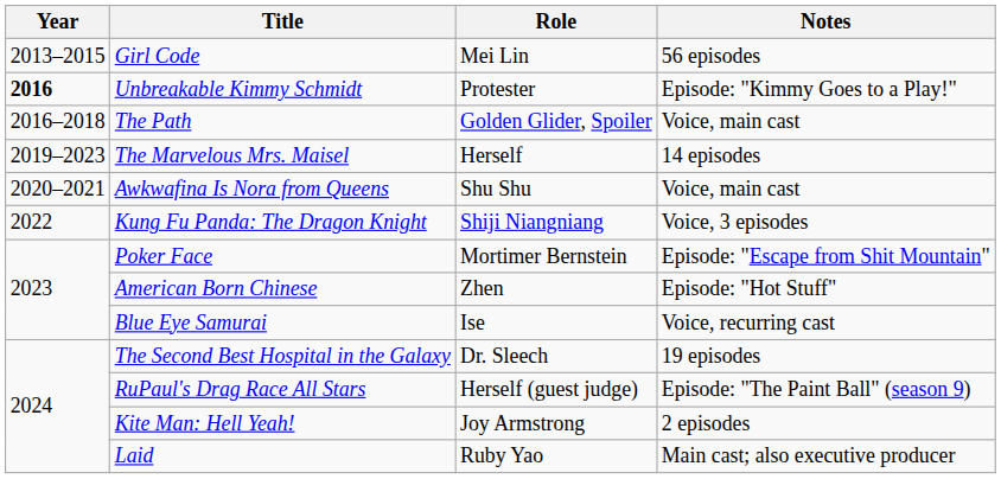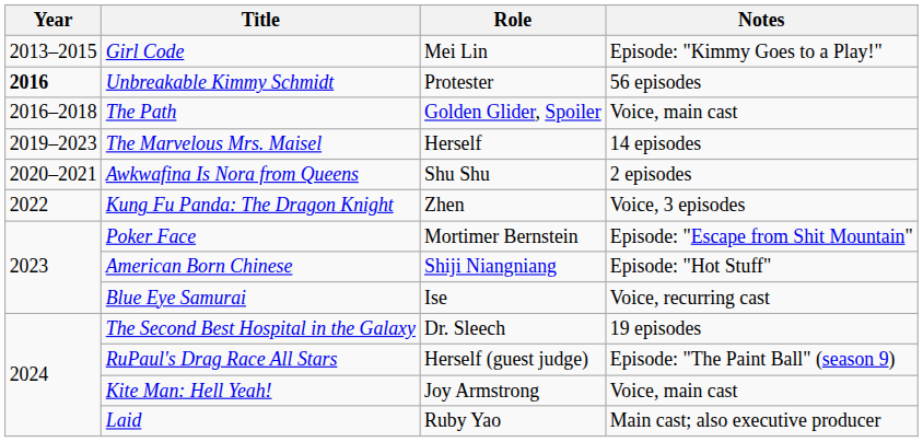 <table class="wikitable sortable">
 <tr>
 <th>Year</th>
 <th>Title</th>
 <th>Role</th>
 <th class="unsortable">Notes</th>
 </tr>
 <tr>
 <td>2013–2015</td>
 <td><em><a href='#'>Girl Code</a></em></td>
 <td>Mei Lin</td>
-<td>56 episodes</td>
+<td>Episode: "Kimmy Goes to a Play!"</td>
 </tr>
 <tr>
 <td><strong>2016</strong></td>
 <td><em><a href='#'>Unbreakable Kimmy Schmidt</a></em></td>
 <td>Protester</td>
-<td>Episode: "Kimmy Goes to a Play!"</td>
+<td>56 episodes</td>
 </tr>
 <tr>
 <td>2016–2018</td>
 <td><em><a href='#'>The Path</a></em></td>
 <td><a href='#'>Golden Glider</a>, <a href='#'>Spoiler</a></td>
 <td>Voice, main cast</td>
 </tr>
 <tr>
 <td>2019–2023</td>
 <td><em><a href='#'>The Marvelous Mrs. Maisel</a></em></td>
 <td>Herself</td>
 <td>14 episodes</td>
 </tr>
 <tr>
 <td>2020–2021</td>
 <td><em><a href='#'>Awkwafina Is Nora from Queens</a></em></td>
 <td>Shu Shu</td>
-<td>Voice, main cast</td>
+<td>2 episodes</td>
 </tr>
 <tr>
 <td>2022</td>
 <td><em><a href='#'>Kung Fu Panda: The Dragon Knight</a></em></td>
-<td><a href='#'>Shiji Niangniang</a></td>
+<td>Zhen</td>
 <td>Voice, 3 episodes</td>
 </tr>
 <tr>
 <td rowspan="3">2023</td>
 <td><em><a href='#'>Poker Face</a></em></td>
 <td>Mortimer Bernstein</td>
 <td>Episode: "<a href='#'>Escape from Shit Mountain</a>"</td>
 </tr>
 <tr>
 <td><em><a href='#'>American Born Chinese</a></em></td>
-<td>Zhen</td>
+<td><a href='#'>Shiji Niangniang</a></td>
 <td>Episode: "Hot Stuff"</td>
 </tr>
 <tr>
 <td><em><a href='#'>Blue Eye Samurai</a></em></td>
 <td>Ise</td>
 <td>Voice, recurring cast</td>
 </tr>
 <tr>
 <td rowspan="4">2024</td>
 <td><em><a href='#'>The Second Best Hospital in the Galaxy</a></em></td>
 <td>Dr. Sleech</td>
 <td>19 episodes</td>
 </tr>
 <tr>
 <td><em><a href='#'>RuPaul's Drag Race All Stars</a></em></td>
 <td>Herself (guest judge)</td>
 <td>Episode: "The Paint Ball" (<a href='#'>season 9</a>)</td>
 </tr>
 <tr>
 <td><em><a href='#'>Kite Man: Hell Yeah!</a></em></td>
 <td>Joy Armstrong</td>
-<td>2 episodes</td>
+<td>Voice, main cast</td>
 </tr>
 <tr>
 <td><em><a href='#'>Laid</a></em></td>
 <td>Ruby Yao</td>
 <td>Main cast; also executive producer</td>
 </tr>
 </table>
